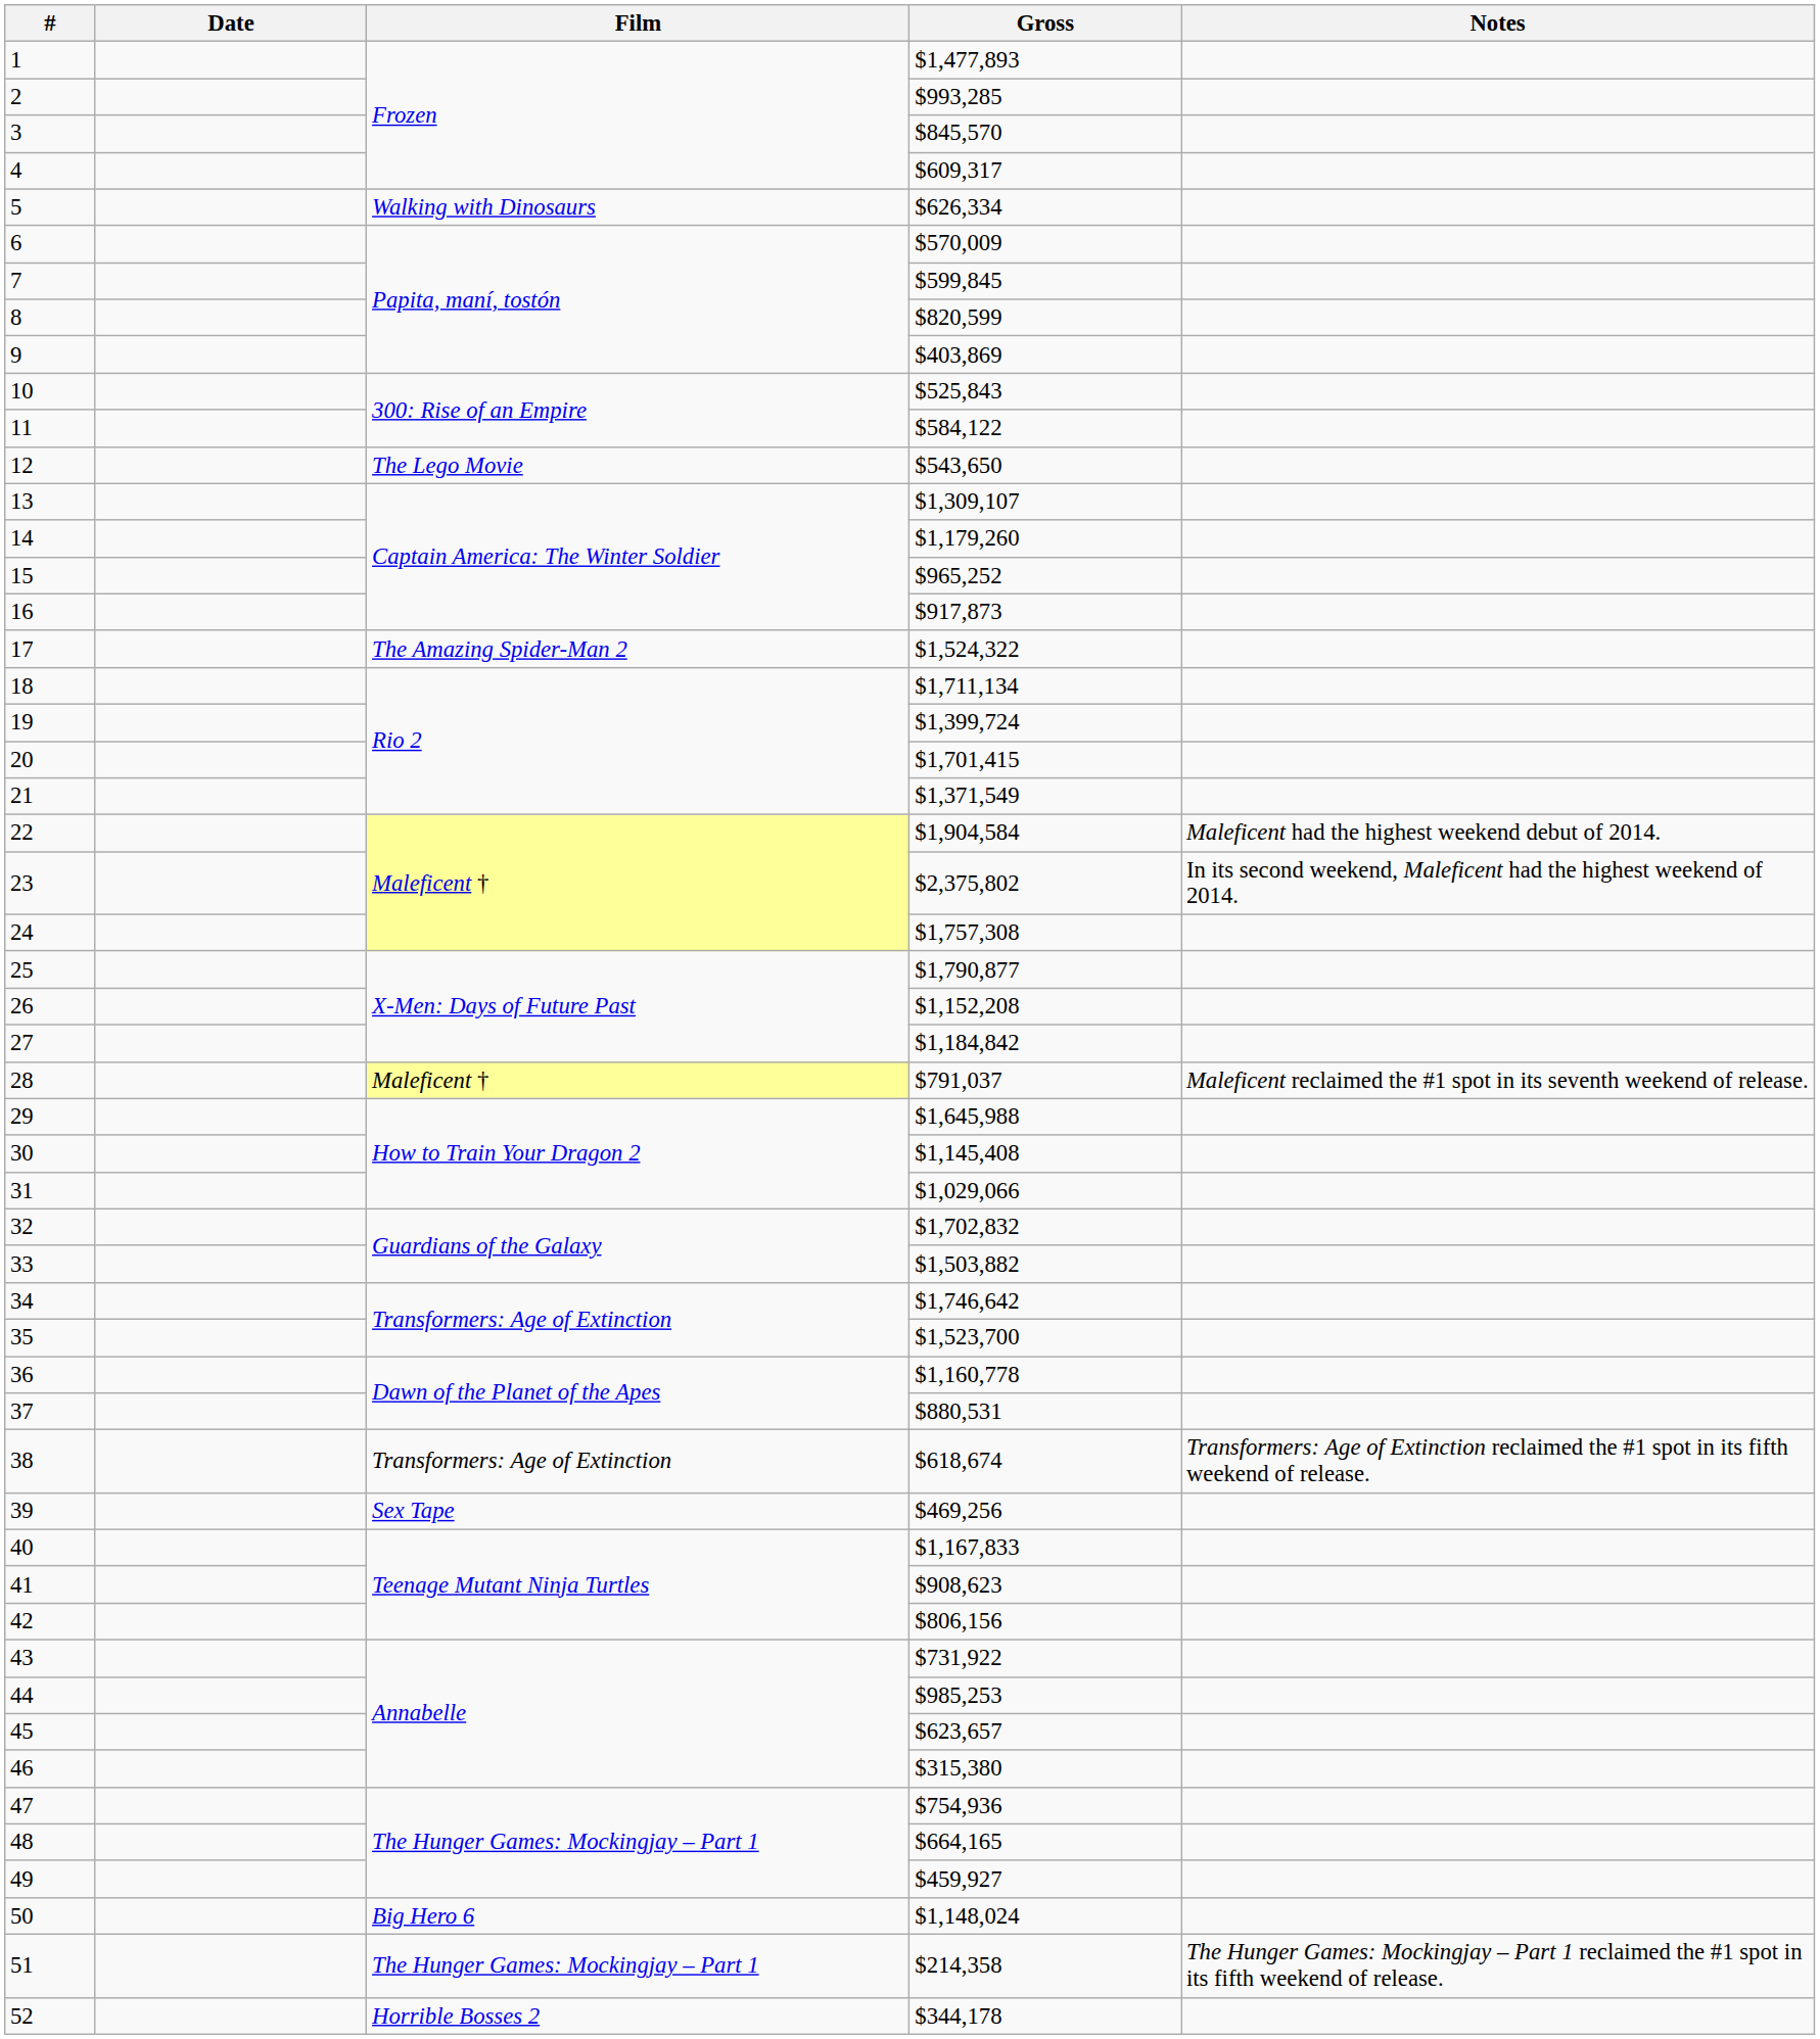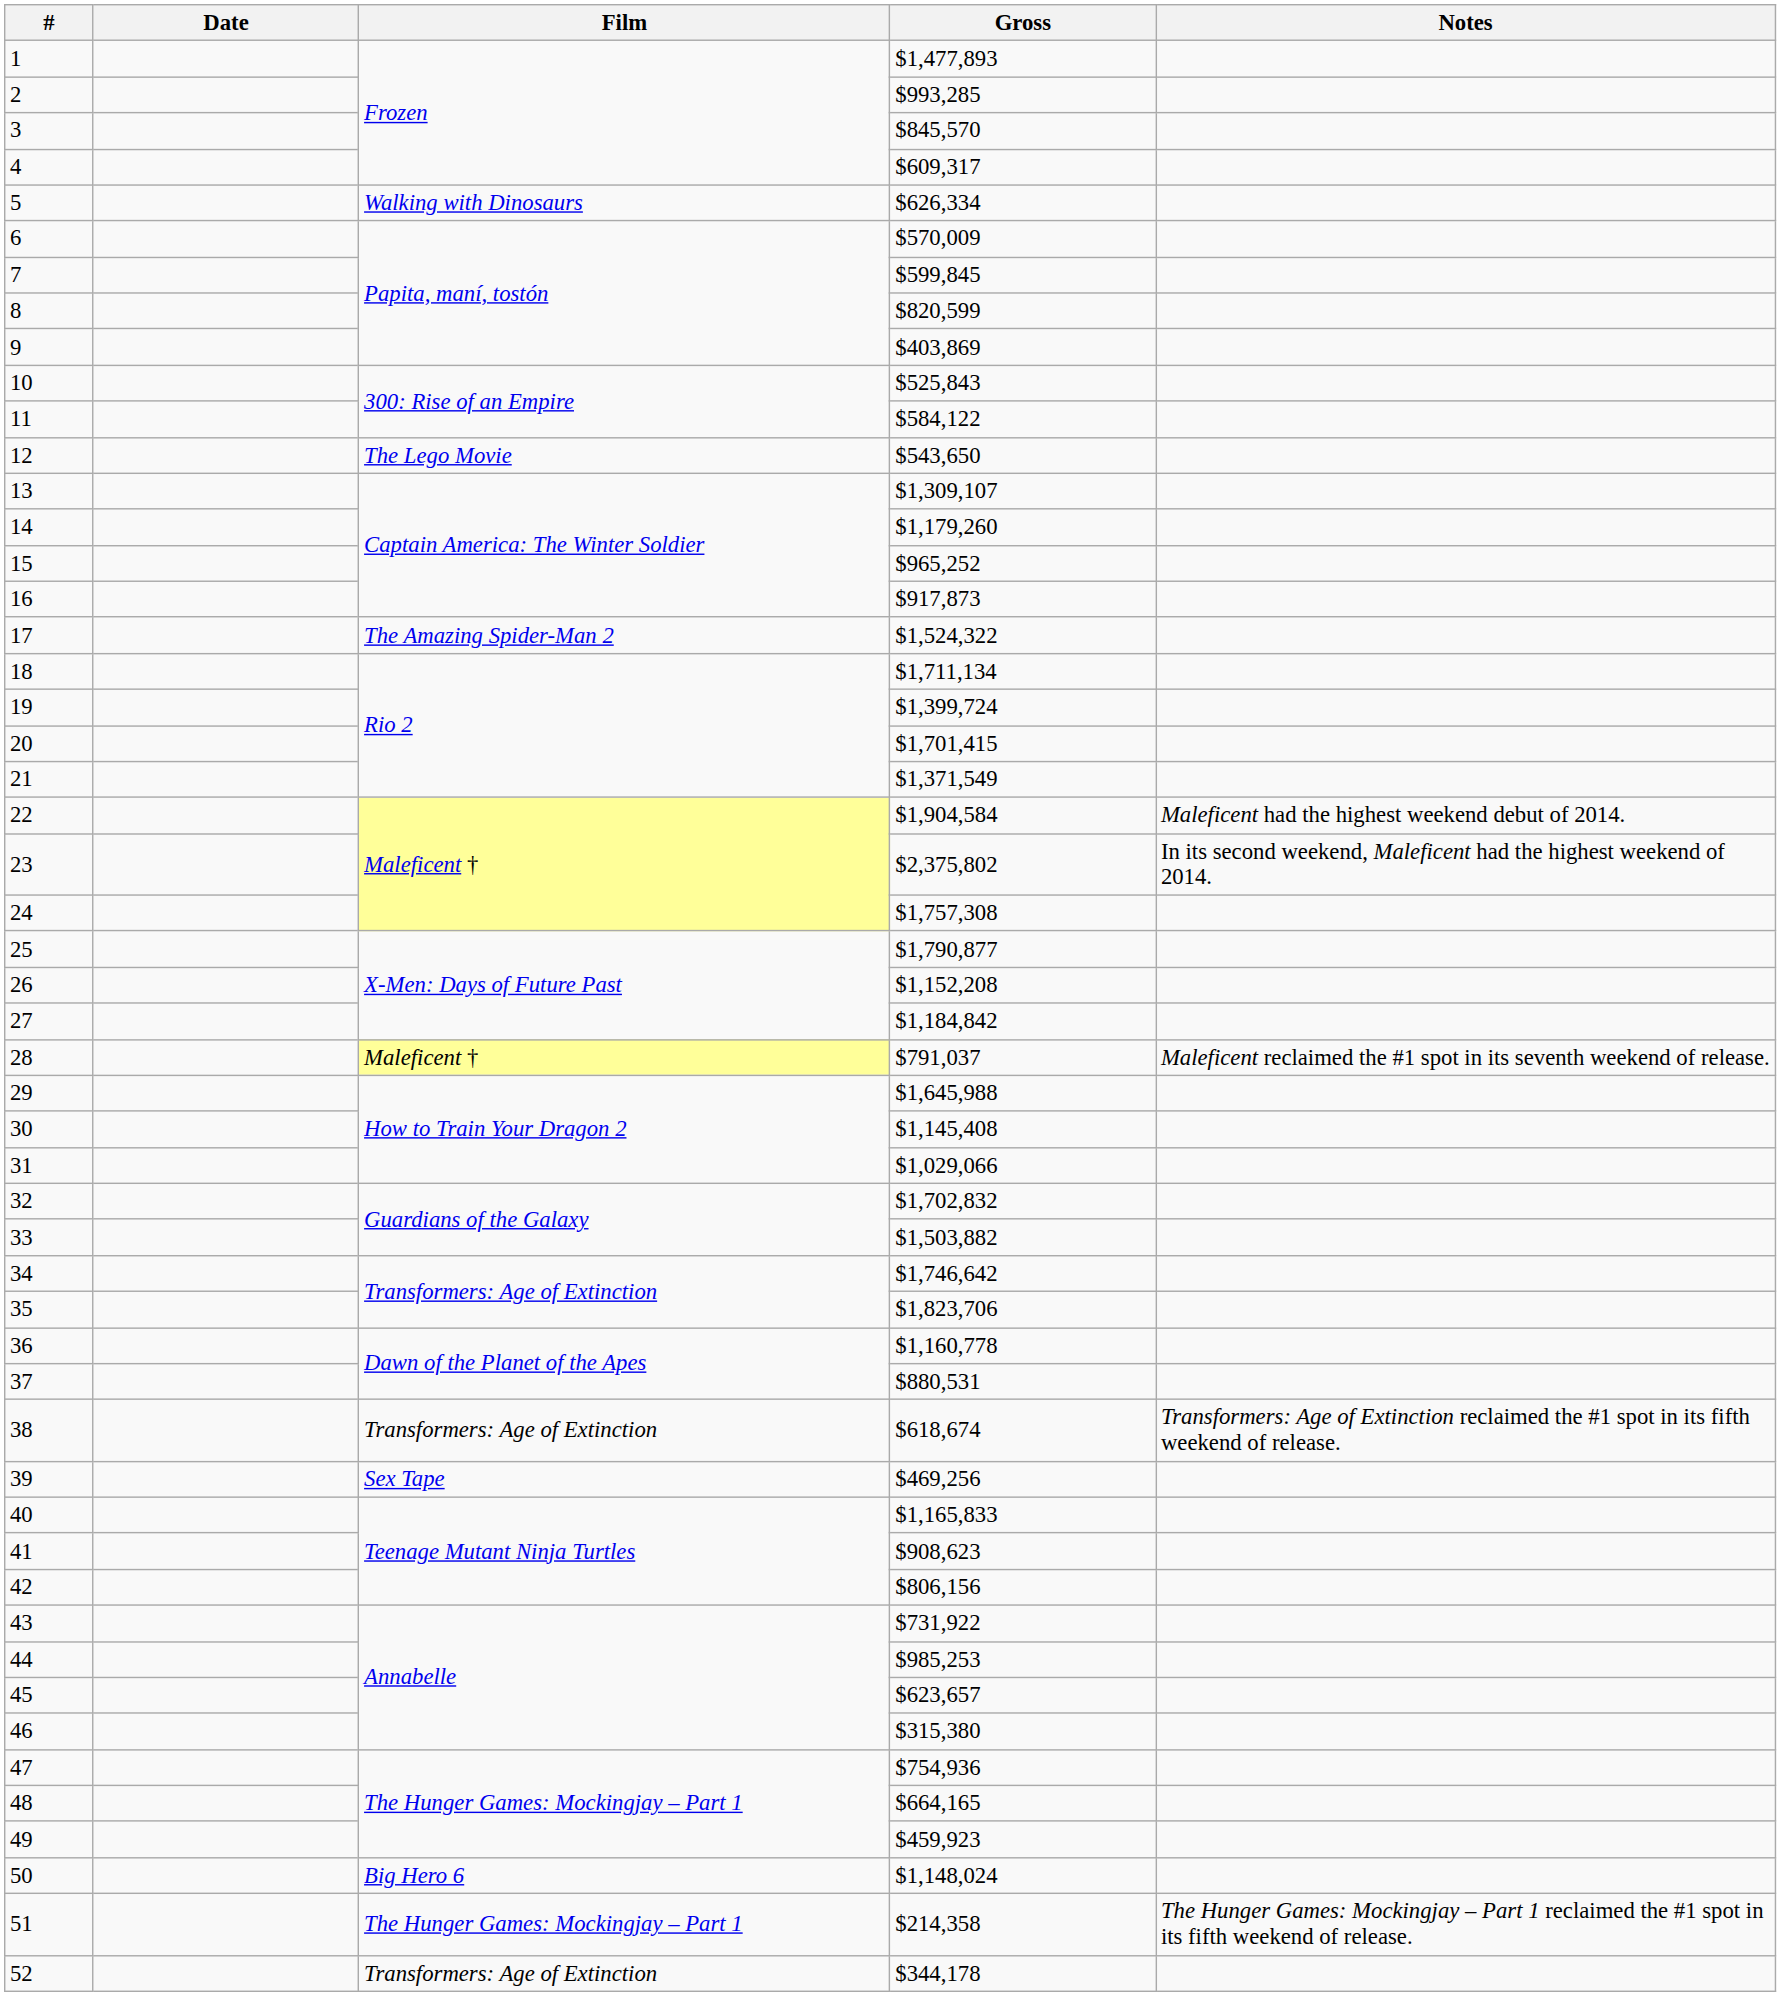 <table class="wikitable sortable">
 <tr>
 <th width="5%">#</th>
 <th width="15%">Date</th>
 <th width="30%">Film</th>
 <th width="15%">Gross</th>
 <th width="35%">Notes</th>
 </tr>
 <tr>
 <td>1</td>
 <td></td>
 <td rowspan="4"><em><a href='#'>Frozen</a></em></td>
 <td>$1,477,893</td>
 <td></td>
 </tr>
 <tr>
 <td>2</td>
 <td></td>
 <td>$993,285</td>
 <td></td>
 </tr>
 <tr>
 <td>3</td>
 <td></td>
 <td>$845,570</td>
 <td></td>
 </tr>
 <tr>
 <td>4</td>
 <td></td>
 <td>$609,317</td>
 <td></td>
 </tr>
 <tr>
 <td>5</td>
 <td></td>
 <td><em><a href='#'>Walking with Dinosaurs</a></em></td>
 <td>$626,334</td>
 <td></td>
 </tr>
 <tr>
 <td>6</td>
 <td></td>
 <td rowspan="4"><em><a href='#'>Papita, maní, tostón</a></em></td>
 <td>$570,009</td>
 <td></td>
 </tr>
 <tr>
 <td>7</td>
 <td></td>
 <td>$599,845</td>
 <td></td>
 </tr>
 <tr>
 <td>8</td>
 <td></td>
 <td>$820,599</td>
 <td></td>
 </tr>
 <tr>
 <td>9</td>
 <td></td>
 <td>$403,869</td>
 <td></td>
 </tr>
 <tr>
 <td>10</td>
 <td></td>
 <td rowspan="2"><em><a href='#'>300: Rise of an Empire</a></em></td>
 <td>$525,843</td>
 <td></td>
 </tr>
 <tr>
 <td>11</td>
 <td></td>
 <td>$584,122</td>
 <td></td>
 </tr>
 <tr>
 <td>12</td>
 <td></td>
 <td><em><a href='#'>The Lego Movie</a></em></td>
 <td>$543,650</td>
 <td></td>
 </tr>
 <tr>
 <td>13</td>
 <td></td>
 <td rowspan="4"><em><a href='#'>Captain America: The Winter Soldier</a></em></td>
 <td>$1,309,107</td>
 <td></td>
 </tr>
 <tr>
 <td>14</td>
 <td></td>
 <td>$1,179,260</td>
 <td></td>
 </tr>
 <tr>
 <td>15</td>
 <td></td>
 <td>$965,252</td>
 <td></td>
 </tr>
 <tr>
 <td>16</td>
 <td></td>
 <td>$917,873</td>
 <td></td>
 </tr>
 <tr>
 <td>17</td>
 <td></td>
 <td><em><a href='#'>The Amazing Spider-Man 2</a></em></td>
 <td>$1,524,322</td>
 <td></td>
 </tr>
 <tr>
 <td>18</td>
 <td></td>
 <td rowspan="4"><em><a href='#'>Rio 2</a></em></td>
 <td>$1,711,134</td>
 <td></td>
 </tr>
 <tr>
 <td>19</td>
 <td></td>
 <td>$1,399,724</td>
 <td></td>
 </tr>
 <tr>
 <td>20</td>
 <td></td>
 <td>$1,701,415</td>
 <td></td>
 </tr>
 <tr>
 <td>21</td>
 <td></td>
 <td>$1,371,549</td>
 <td></td>
 </tr>
 <tr>
 <td>22</td>
 <td></td>
 <td rowspan="3" style="background-color:#FFFF99"><em><a href='#'>Maleficent</a></em> †</td>
 <td>$1,904,584</td>
 <td><em>Maleficent</em> had the highest weekend debut of 2014.</td>
 </tr>
 <tr>
 <td>23</td>
 <td></td>
 <td>$2,375,802</td>
 <td>In its second weekend, <em>Maleficent</em> had the highest weekend of 2014.</td>
 </tr>
 <tr>
 <td>24</td>
 <td></td>
 <td>$1,757,308</td>
 <td></td>
 </tr>
 <tr>
 <td>25</td>
 <td></td>
 <td rowspan="3"><em><a href='#'>X-Men: Days of Future Past</a></em></td>
 <td>$1,790,877</td>
 <td></td>
 </tr>
 <tr>
 <td>26</td>
 <td></td>
 <td>$1,152,208</td>
 <td></td>
 </tr>
 <tr>
 <td>27</td>
 <td></td>
 <td>$1,184,842</td>
 <td></td>
 </tr>
 <tr>
 <td>28</td>
 <td></td>
 <td style="background-color:#FFFF99"><em>Maleficent</em> †</td>
 <td>$791,037</td>
 <td><em>Maleficent</em> reclaimed the #1 spot in its seventh weekend of release.</td>
 </tr>
 <tr>
 <td>29</td>
 <td></td>
 <td rowspan="3"><em><a href='#'>How to Train Your Dragon 2</a></em></td>
 <td>$1,645,988</td>
 <td></td>
 </tr>
 <tr>
 <td>30</td>
 <td></td>
 <td>$1,145,408</td>
 <td></td>
 </tr>
 <tr>
 <td>31</td>
 <td></td>
 <td>$1,029,066</td>
 <td></td>
 </tr>
 <tr>
 <td>32</td>
 <td></td>
 <td rowspan="2"><em><a href='#'>Guardians of the Galaxy</a></em></td>
 <td>$1,702,832</td>
 <td></td>
 </tr>
 <tr>
 <td>33</td>
 <td></td>
 <td>$1,503,882</td>
 <td></td>
 </tr>
 <tr>
 <td>34</td>
 <td></td>
 <td rowspan="2"><em><a href='#'>Transformers: Age of Extinction</a></em></td>
 <td>$1,746,642</td>
 <td></td>
 </tr>
 <tr>
 <td>35</td>
 <td></td>
-<td>$1,523,700</td>
+<td>$1,823,706</td>
 <td></td>
 </tr>
 <tr>
 <td>36</td>
 <td></td>
 <td rowspan="2"><em><a href='#'>Dawn of the Planet of the Apes</a></em></td>
 <td>$1,160,778</td>
 <td></td>
 </tr>
 <tr>
 <td>37</td>
 <td></td>
 <td>$880,531</td>
 <td></td>
 </tr>
 <tr>
 <td>38</td>
 <td></td>
 <td><em>Transformers: Age of Extinction</em></td>
 <td>$618,674</td>
 <td><em>Transformers: Age of Extinction</em> reclaimed the #1 spot in its fifth weekend of release.</td>
 </tr>
 <tr>
 <td>39</td>
 <td></td>
 <td><em><a href='#'>Sex Tape</a></em></td>
 <td>$469,256</td>
 <td></td>
 </tr>
 <tr>
 <td>40</td>
 <td></td>
 <td rowspan="3"><em><a href='#'>Teenage Mutant Ninja Turtles</a></em></td>
-<td>$1,167,833</td>
+<td>$1,165,833</td>
 <td></td>
 </tr>
 <tr>
 <td>41</td>
 <td></td>
 <td>$908,623</td>
 <td></td>
 </tr>
 <tr>
 <td>42</td>
 <td></td>
 <td>$806,156</td>
 <td></td>
 </tr>
 <tr>
 <td>43</td>
 <td></td>
 <td rowspan="4"><em><a href='#'>Annabelle</a></em></td>
 <td>$731,922</td>
 <td></td>
 </tr>
 <tr>
 <td>44</td>
 <td></td>
 <td>$985,253</td>
 <td></td>
 </tr>
 <tr>
 <td>45</td>
 <td></td>
 <td>$623,657</td>
 <td></td>
 </tr>
 <tr>
 <td>46</td>
 <td></td>
 <td>$315,380</td>
 <td></td>
 </tr>
 <tr>
 <td>47</td>
 <td></td>
 <td rowspan="3"><em><a href='#'>The Hunger Games: Mockingjay – Part 1</a></em></td>
 <td>$754,936</td>
 <td></td>
 </tr>
 <tr>
 <td>48</td>
 <td></td>
 <td>$664,165</td>
 <td></td>
 </tr>
 <tr>
 <td>49</td>
 <td></td>
-<td>$459,927</td>
+<td>$459,923</td>
 <td></td>
 </tr>
 <tr>
 <td>50</td>
 <td></td>
 <td><em><a href='#'>Big Hero 6</a></em></td>
 <td>$1,148,024</td>
 <td></td>
 </tr>
 <tr>
 <td>51</td>
 <td></td>
 <td><em><a href='#'>The Hunger Games: Mockingjay – Part 1</a></em></td>
 <td>$214,358</td>
 <td><em>The Hunger Games: Mockingjay – Part 1</em> reclaimed the #1 spot in its fifth weekend of release.</td>
 </tr>
 <tr>
 <td>52</td>
 <td></td>
-<td><em><a href='#'>Horrible Bosses 2</a></em></td>
+<td><em>Transformers: Age of Extinction</em></td>
 <td>$344,178</td>
 <td></td>
 </tr>
 </table>
